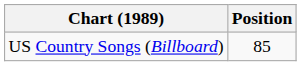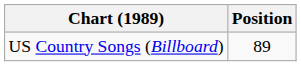 <table class="wikitable sortable">
 <tr>
 <th scope="col">Chart (1989)</th>
 <th scope="col">Position</th>
 </tr>
 <tr>
 <td>US <a href='#'>Country Songs</a> (<em><a href='#'>Billboard</a></em>)</td>
-<td align="center">85</td>
+<td align="center">89</td>
 </tr>
 </table>
